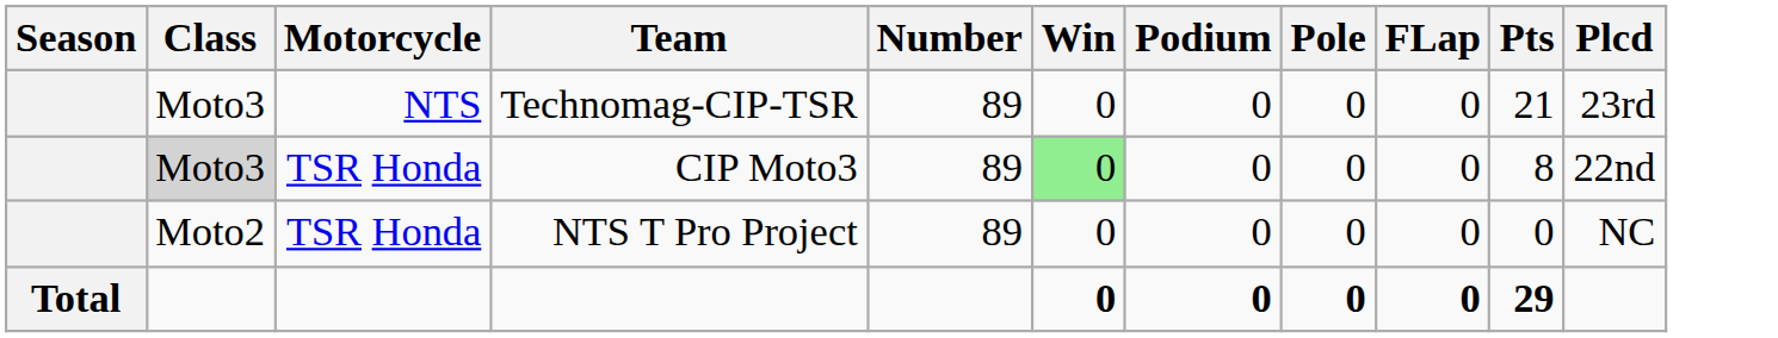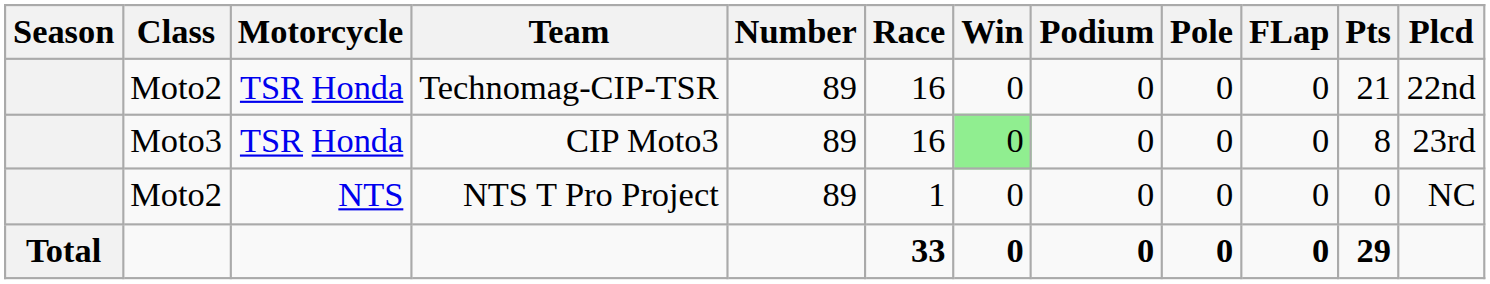 <table class="wikitable">
 <tr>
 <th>Season</th>
 <th>Class</th>
 <th>Motorcycle</th>
 <th>Team</th>
 <th>Number</th>
+<th>Race</th>
 <th>Win</th>
 <th>Podium</th>
 <th>Pole</th>
 <th>FLap</th>
 <th>Pts</th>
 <th>Plcd</th>
 </tr>
 <tr align="right">
 <th></th>
-<td>Moto3</td>
-<td><a href='#'>NTS</a></td>
+<td>Moto2</td>
+<td><a href='#'>TSR</a> <a href='#'>Honda</a></td>
 <td>Technomag-CIP-TSR</td>
 <td>89</td>
+<td>16</td>
 <td>0</td>
 <td>0</td>
 <td>0</td>
 <td>0</td>
 <td>21</td>
-<td>23rd</td>
+<td>22nd</td>
 </tr>
 <tr align="right">
 <th></th>
-<td style="background: lightgrey;">Moto3</td>
+<td>Moto3</td>
 <td><a href='#'>TSR</a> <a href='#'>Honda</a></td>
 <td>CIP Moto3</td>
 <td>89</td>
+<td>16</td>
 <td style="background: lightgreen;">0</td>
 <td>0</td>
 <td>0</td>
 <td>0</td>
 <td>8</td>
-<td>22nd</td>
+<td>23rd</td>
 </tr>
 <tr align="right">
 <th></th>
 <td>Moto2</td>
-<td><a href='#'>TSR</a> <a href='#'>Honda</a></td>
+<td><a href='#'>NTS</a></td>
 <td>NTS T Pro Project</td>
 <td>89</td>
+<td>1</td>
 <td>0</td>
 <td>0</td>
 <td>0</td>
 <td>0</td>
 <td>0</td>
 <td>NC</td>
 </tr>
 <tr align="right">
 <th>Total</th>
 <td></td>
 <td></td>
 <td></td>
 <td></td>
+<td><strong>33</strong></td>
 <td><strong>0</strong></td>
 <td><strong>0</strong></td>
 <td><strong>0</strong></td>
 <td><strong>0</strong></td>
 <td><strong>29</strong></td>
 <td></td>
 </tr>
 </table>
